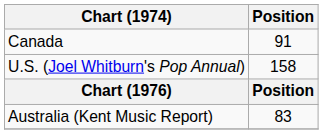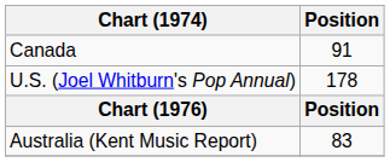 <table class="wikitable">
 <tr>
 <th>Chart (1974)</th>
 <th>Position</th>
 </tr>
 <tr>
 <td>Canada </td>
 <td style="text-align:center;">91</td>
 </tr>
 <tr>
 <td>U.S. (<a href='#'>Joel Whitburn</a>'s <em>Pop Annual</em>)</td>
-<td style="text-align:center;">158</td>
+<td style="text-align:center;">178</td>
 </tr>
 <tr>
 <th>Chart (1976)</th>
 <th>Position</th>
 </tr>
 <tr>
 <td>Australia (Kent Music Report)</td>
 <td style="text-align:center;">83</td>
 </tr>
 <tr>
 </tr>
 </table>
